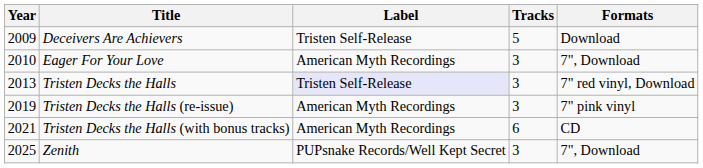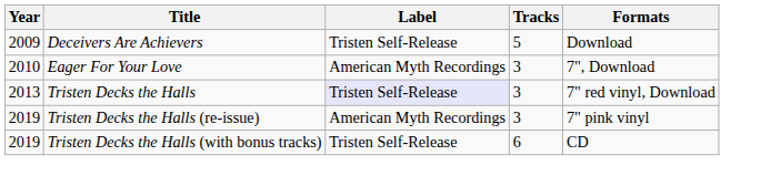 <table class="wikitable sortable">
 <tr>
 <th>Year</th>
 <th>Title</th>
 <th>Label</th>
 <th>Tracks</th>
 <th>Formats</th>
 </tr>
 <tr>
 <td>2009</td>
 <td><em>Deceivers Are Achievers</em></td>
 <td>Tristen Self-Release</td>
 <td>5</td>
 <td>Download</td>
 </tr>
 <tr>
 <td>2010</td>
 <td><em>Eager For Your Love</em></td>
 <td>American Myth Recordings</td>
 <td>3</td>
 <td>7", Download</td>
 </tr>
 <tr>
 <td>2013</td>
 <td><em>Tristen Decks the Halls</em></td>
 <td style="background: lavender;">Tristen Self-Release</td>
 <td>3</td>
 <td>7" red vinyl, Download</td>
 </tr>
 <tr>
 <td>2019</td>
 <td><em>Tristen Decks the Halls</em> (re-issue)</td>
 <td>American Myth Recordings</td>
 <td>3</td>
 <td>7" pink vinyl</td>
 </tr>
 <tr>
-<td>2021</td>
+<td>2019</td>
 <td><em>Tristen Decks the Halls</em> (with bonus tracks)</td>
-<td>American Myth Recordings</td>
+<td>Tristen Self-Release</td>
 <td>6</td>
 <td>CD</td>
 </tr>
-<tr>
-<td>2025</td>
-<td><em>Zenith</em></td>
-<td>PUPsnake Records/Well Kept Secret</td>
-<td>3</td>
-<td>7", Download</td>
-</tr>
 </table>
